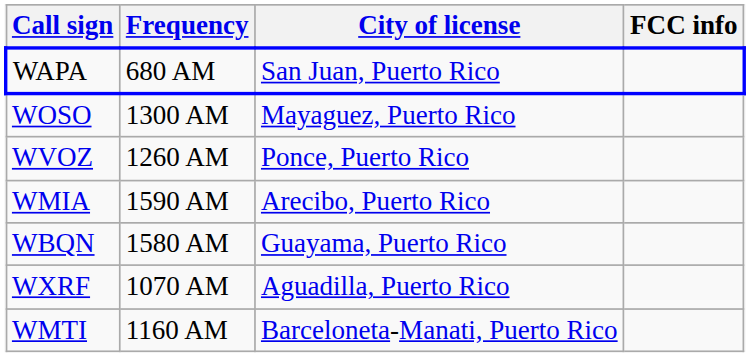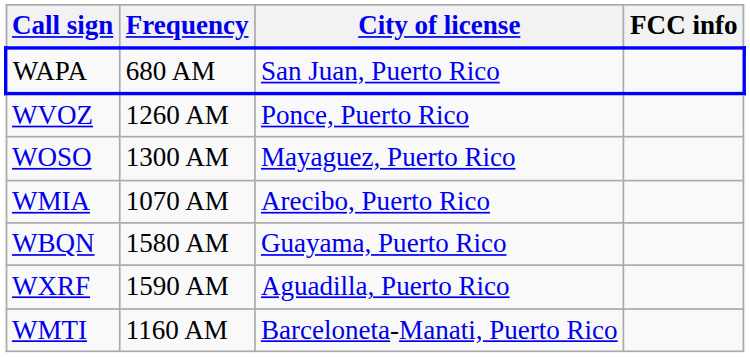 <table class="wikitable sortable">
 <tr>
 <th><a href='#'>Call sign</a></th>
 <th data-sort-type="number"><a href='#'>Frequency</a></th>
 <th><a href='#'>City of license</a></th>
 <th class="unsortable">FCC info</th>
 </tr>
 <tr style="border: 2px solid #00f;">
 <td>WAPA</td>
 <td>680 AM</td>
 <td><a href='#'>San Juan, Puerto Rico</a></td>
 <td></td>
 </tr>
 <tr>
+<td><a href='#'>WVOZ</a></td>
+<td>1260 AM</td>
+<td><a href='#'>Ponce, Puerto Rico</a></td>
+<td></td>
+</tr>
+<tr>
 <td><a href='#'>WOSO</a></td>
 <td>1300 AM</td>
 <td><a href='#'>Mayaguez, Puerto Rico</a></td>
 <td></td>
 </tr>
 <tr>
-<td><a href='#'>WVOZ</a></td>
-<td>1260 AM</td>
-<td><a href='#'>Ponce, Puerto Rico</a></td>
-<td></td>
-</tr>
-<tr>
 <td><a href='#'>WMIA</a></td>
-<td>1590 AM</td>
+<td>1070 AM</td>
 <td><a href='#'>Arecibo, Puerto Rico</a></td>
 <td></td>
 </tr>
 <tr>
 <td><a href='#'>WBQN</a></td>
 <td>1580 AM</td>
 <td><a href='#'>Guayama, Puerto Rico</a></td>
 <td></td>
 </tr>
 <tr>
 <td><a href='#'>WXRF</a></td>
-<td>1070 AM</td>
+<td>1590 AM</td>
 <td><a href='#'>Aguadilla, Puerto Rico</a></td>
 <td></td>
 </tr>
 <tr>
 <td><a href='#'>WMTI</a></td>
 <td>1160 AM</td>
 <td><a href='#'>Barceloneta</a>-<a href='#'>Manati, Puerto Rico</a></td>
 <td></td>
 </tr>
 </table>
